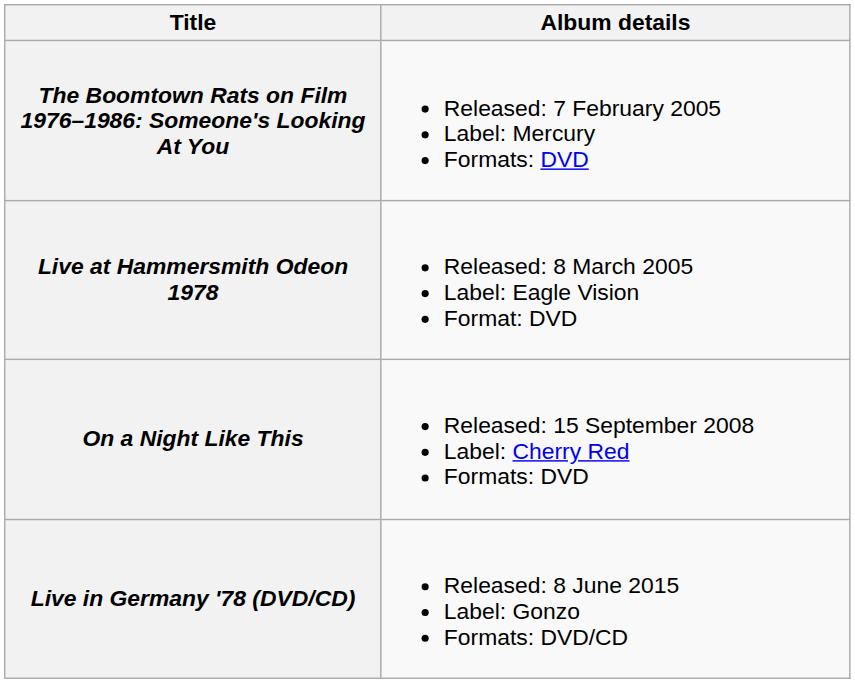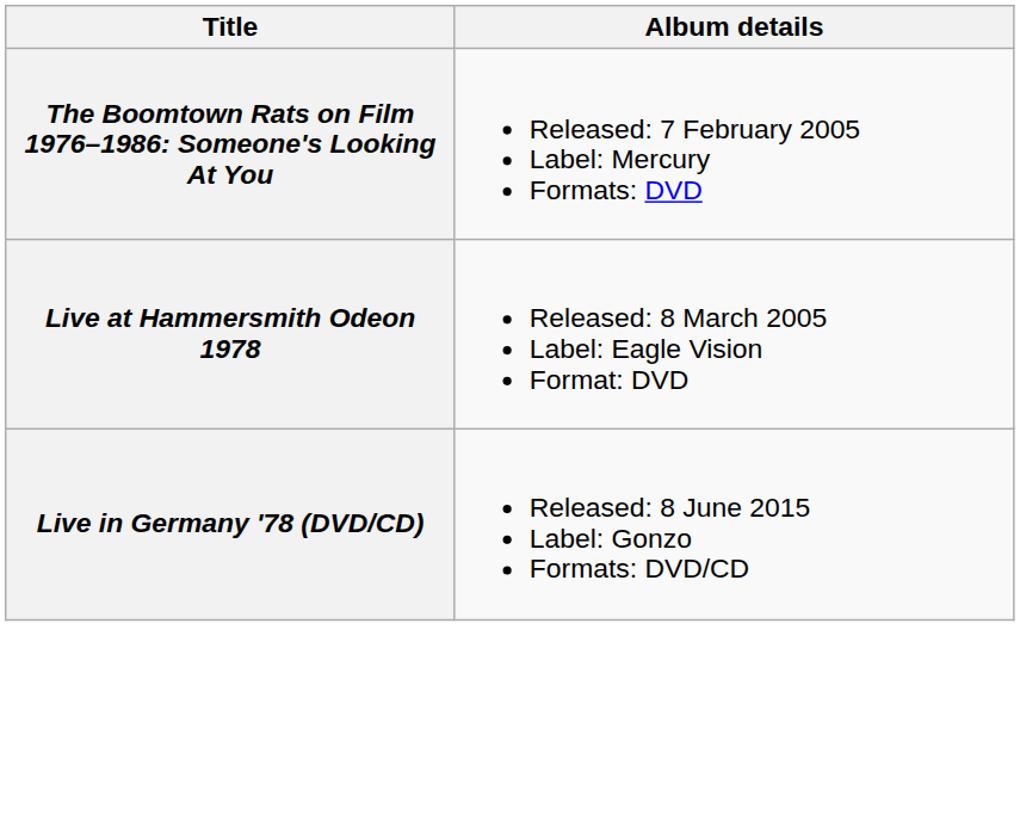 <table class="wikitable plainrowheaders">
 <tr>
 <th scope="col" style="width:16em;">Title</th>
 <th scope="col" style="width:20em;">Album details</th>
 </tr>
 <tr>
 <th scope="row"><em>The Boomtown Rats on Film 1976–1986: Someone's Looking At You</em></th>
 <td><br><ul><li>Released: 7 February 2005</li><li>Label: Mercury</li><li>Formats: <a href='#'>DVD</a></li></ul></td>
 </tr>
 <tr>
 <th scope="row"><em>Live at Hammersmith Odeon 1978</em></th>
 <td><br><ul><li>Released: 8 March 2005</li><li>Label: Eagle Vision</li><li>Format: DVD</li></ul></td>
 </tr>
 <tr>
-<th scope="row"><em>On a Night Like This</em></th>
-<td><br><ul><li>Released: 15 September 2008</li><li>Label: <a href='#'>Cherry Red</a></li><li>Formats: DVD</li></ul></td>
-</tr>
-<tr>
 <th scope="row"><em>Live in Germany '78 (DVD/CD)</em></th>
 <td><br><ul><li>Released: 8 June 2015</li><li>Label: Gonzo</li><li>Formats: DVD/CD</li></ul></td>
 </tr>
 </table>
